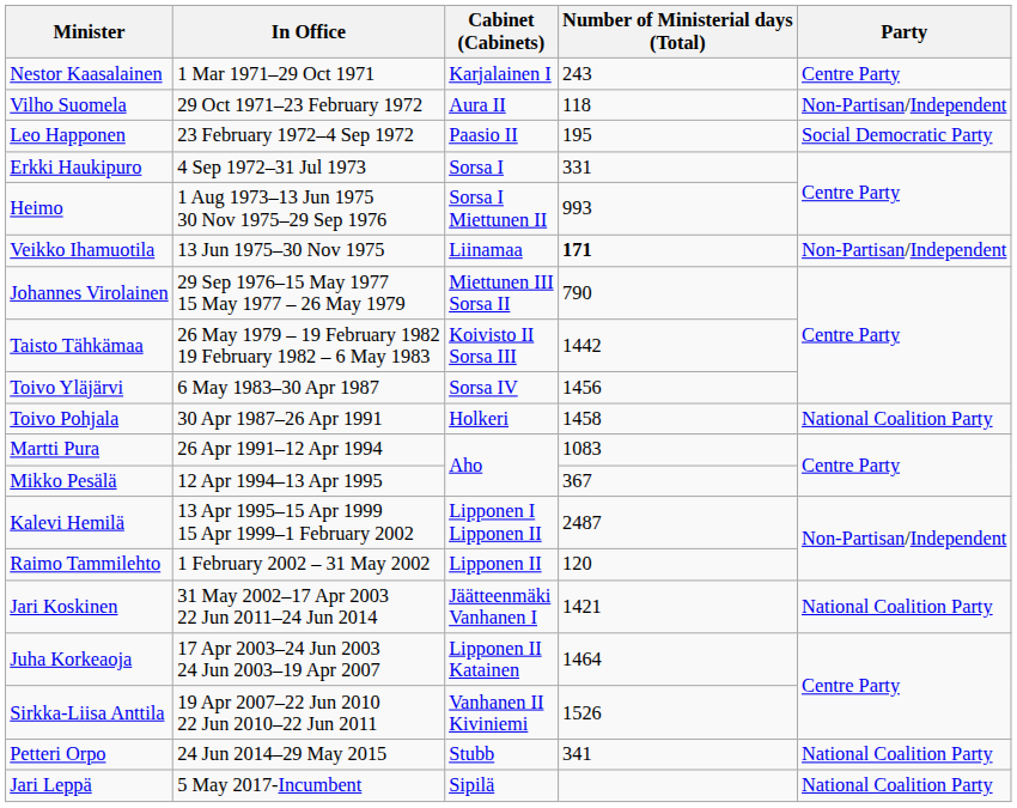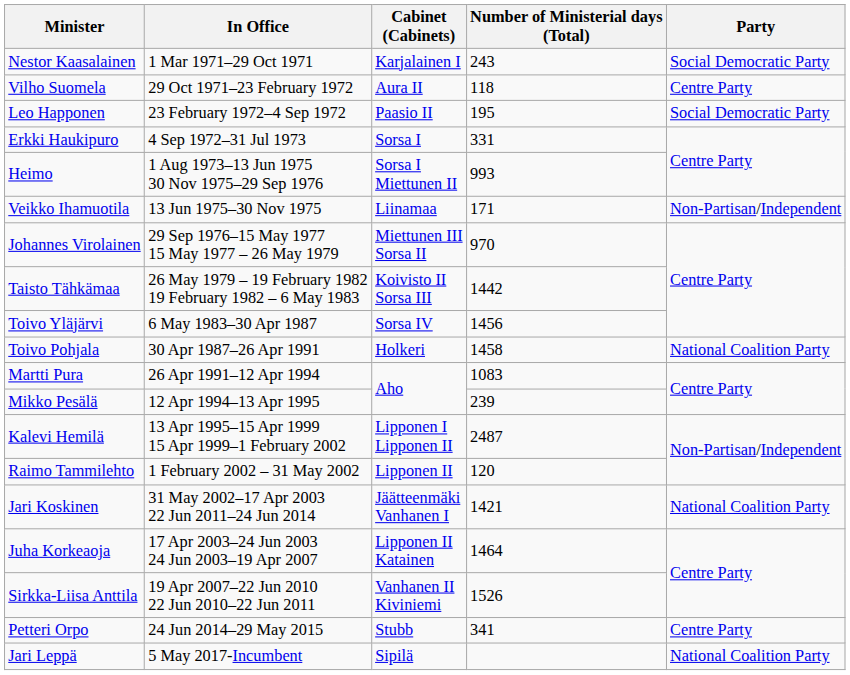 <table class="wikitable">
 <tr>
 <th>Minister</th>
 <th>In Office</th>
 <th>Cabinet<br>(Cabinets)</th>
 <th>Number of Ministerial days <br>(Total)</th>
 <th>Party</th>
 </tr>
 <tr>
 <td><a href='#'>Nestor Kaasalainen</a></td>
 <td>1  Mar  1971–29 Oct 1971</td>
 <td><a href='#'>Karjalainen I</a></td>
 <td>243</td>
-<td><a href='#'>Centre Party</a></td>
+<td><a href='#'>Social Democratic Party</a></td>
 </tr>
 <tr>
 <td><a href='#'>Vilho Suomela</a></td>
 <td>29 Oct 1971–23  February 1972</td>
 <td><a href='#'>Aura II</a></td>
 <td>118</td>
-<td><a href='#'>Non-Partisan</a>/<a href='#'>Independent</a></td>
+<td><a href='#'>Centre Party</a></td>
 </tr>
 <tr>
 <td><a href='#'>Leo Happonen</a></td>
 <td>23  February 1972–4 Sep 1972</td>
 <td><a href='#'>Paasio II</a></td>
 <td>195</td>
 <td><a href='#'>Social Democratic Party</a></td>
 </tr>
 <tr>
 <td><a href='#'>Erkki Haukipuro</a></td>
 <td>4 Sep 1972–31 Jul 1973</td>
 <td><a href='#'>Sorsa I</a></td>
 <td>331</td>
 <td rowspan=2><a href='#'>Centre Party</a></td>
 </tr>
 <tr>
 <td><a href='#'>Heimo</a></td>
 <td>1 Aug 1973–13 Jun 1975<br>30 Nov 1975–29 Sep 1976</td>
 <td><a href='#'>Sorsa I</a><br><a href='#'>Miettunen II</a></td>
 <td>993</td>
 </tr>
 <tr>
 <td><a href='#'>Veikko Ihamuotila</a></td>
 <td>13 Jun 1975–30 Nov 1975</td>
 <td><a href='#'>Liinamaa</a></td>
-<td><strong>171</strong></td>
+<td>171</td>
 <td><a href='#'>Non-Partisan</a>/<a href='#'>Independent</a></td>
 </tr>
 <tr>
 <td><a href='#'>Johannes Virolainen</a></td>
 <td>29 Sep 1976–15 May 1977<br>15 May 1977 – 26 May 1979</td>
 <td><a href='#'>Miettunen III</a><br><a href='#'>Sorsa II</a></td>
-<td>790</td>
+<td>970</td>
 <td rowspan=3><a href='#'>Centre Party</a></td>
 </tr>
 <tr>
 <td><a href='#'>Taisto Tähkämaa</a></td>
 <td>26 May 1979 – 19  February 1982<br>19  February 1982 – 6 May 1983</td>
 <td><a href='#'>Koivisto II</a><br><a href='#'>Sorsa III</a></td>
 <td>1442</td>
 </tr>
 <tr>
 <td><a href='#'>Toivo Yläjärvi</a></td>
 <td>6 May 1983–30 Apr 1987</td>
 <td><a href='#'>Sorsa IV</a></td>
 <td>1456</td>
 </tr>
 <tr>
 <td><a href='#'>Toivo Pohjala</a></td>
 <td>30 Apr 1987–26 Apr 1991</td>
 <td><a href='#'>Holkeri</a></td>
 <td>1458</td>
 <td><a href='#'>National Coalition Party</a></td>
 </tr>
 <tr>
 <td><a href='#'>Martti Pura</a></td>
 <td>26 Apr 1991–12 Apr 1994</td>
 <td rowspan=2><a href='#'>Aho</a></td>
 <td>1083</td>
 <td rowspan=2><a href='#'>Centre Party</a></td>
 </tr>
 <tr>
 <td><a href='#'>Mikko Pesälä</a></td>
 <td>12 Apr 1994–13 Apr 1995</td>
-<td>367</td>
+<td>239</td>
 </tr>
 <tr>
 <td><a href='#'>Kalevi Hemilä</a></td>
 <td>13 Apr 1995–15 Apr 1999<br>15 Apr 1999–1  February 2002</td>
 <td><a href='#'>Lipponen I</a><br><a href='#'>Lipponen II</a></td>
 <td>2487</td>
 <td rowspan=2><a href='#'>Non-Partisan</a>/<a href='#'>Independent</a></td>
 </tr>
 <tr>
 <td><a href='#'>Raimo Tammilehto</a></td>
 <td>1  February 2002 – 31 May 2002</td>
 <td><a href='#'>Lipponen II</a></td>
 <td>120</td>
 </tr>
 <tr>
 <td><a href='#'>Jari Koskinen</a></td>
 <td>31 May 2002–17 Apr 2003<br>22 Jun 2011–24 Jun 2014</td>
 <td><a href='#'>Jäätteenmäki</a><br><a href='#'>Vanhanen I</a></td>
 <td>1421</td>
 <td><a href='#'>National Coalition Party</a></td>
 </tr>
 <tr>
 <td><a href='#'>Juha Korkeaoja</a></td>
 <td>17 Apr 2003–24 Jun 2003<br>24 Jun 2003–19 Apr 2007</td>
 <td><a href='#'>Lipponen II</a><br><a href='#'>Katainen</a></td>
 <td>1464</td>
 <td rowspan=2><a href='#'>Centre Party</a></td>
 </tr>
 <tr>
 <td><a href='#'>Sirkka-Liisa Anttila</a></td>
 <td>19 Apr 2007–22 Jun 2010<br>22 Jun 2010–22 Jun 2011</td>
 <td><a href='#'>Vanhanen II</a><br><a href='#'>Kiviniemi</a></td>
 <td>1526</td>
 </tr>
 <tr>
 <td><a href='#'>Petteri Orpo</a></td>
 <td>24 Jun 2014–29 May 2015</td>
 <td><a href='#'>Stubb</a></td>
 <td>341</td>
-<td><a href='#'>National Coalition Party</a></td>
+<td><a href='#'>Centre Party</a></td>
 </tr>
 <tr>
 <td><a href='#'>Jari Leppä</a></td>
 <td>5 May 2017-<a href='#'>Incumbent</a></td>
 <td><a href='#'>Sipilä</a></td>
 <td></td>
 <td><a href='#'>National Coalition Party</a></td>
 </tr>
 </table>
